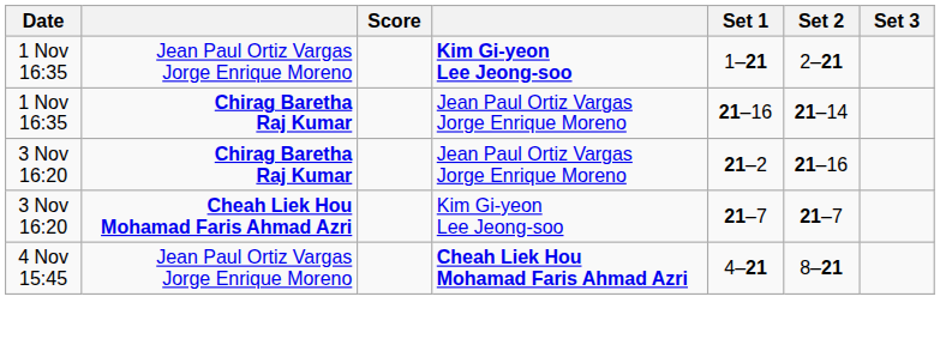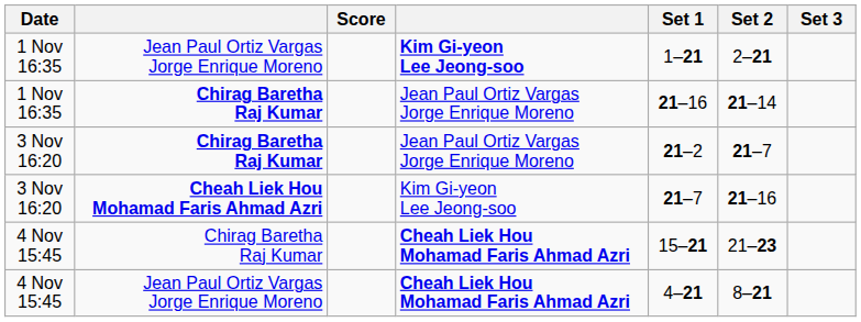 <table class="wikitable" style="font-size:90%; text-align:center">
 <tr>
 <th width="50">Date</th>
 <th width="200"></th>
 <th width="50">Score</th>
 <th width="200"></th>
 <th width="50">Set 1</th>
 <th width="50">Set 2</th>
 <th width="50">Set 3</th>
 </tr>
 <tr>
 <td>1 Nov<br>16:35</td>
 <td align="right"><a href='#'>Jean Paul Ortiz Vargas</a> <strong><br></strong><a href='#'>Jorge Enrique Moreno</a> <strong></strong></td>
 <td></td>
 <td align="left"><strong> <a href='#'>Kim Gi-yeon</a><br> <a href='#'>Lee Jeong-soo</a></strong></td>
 <td>1–<strong>21</strong></td>
 <td>2–<strong>21</strong></td>
 <td></td>
 </tr>
 <tr>
 <td>1 Nov<br>16:35</td>
 <td align="right"><strong><a href='#'>Chirag Baretha</a></strong> <strong><br><a href='#'>Raj Kumar</a> </strong></td>
 <td></td>
 <td align="left"> <a href='#'>Jean Paul Ortiz Vargas</a><br> <a href='#'>Jorge Enrique Moreno</a></td>
 <td><strong>21</strong>–16</td>
 <td><strong>21</strong>–14</td>
 <td></td>
 </tr>
 <tr>
 <td>3 Nov<br>16:20</td>
 <td align="right"><strong><a href='#'>Chirag Baretha</a></strong> <strong><br><a href='#'>Raj Kumar</a> </strong></td>
 <td></td>
 <td align="left"> <a href='#'>Jean Paul Ortiz Vargas</a><br> <a href='#'>Jorge Enrique Moreno</a></td>
 <td><strong>21</strong>–2</td>
-<td><strong>21</strong>–16</td>
+<td><strong>21</strong>–7</td>
 <td></td>
 </tr>
 <tr>
 <td>3 Nov<br>16:20</td>
 <td align="right"><strong><a href='#'>Cheah Liek Hou</a></strong> <strong><br><a href='#'>Mohamad Faris Ahmad Azri</a> </strong></td>
 <td></td>
 <td align="left"> <a href='#'>Kim Gi-yeon</a><br> <a href='#'>Lee Jeong-soo</a></td>
 <td><strong>21</strong>–7</td>
-<td><strong>21</strong>–7</td>
+<td><strong>21</strong>–16</td>
+<td></td>
+</tr>
+<tr>
+<td>4 Nov<br>15:45</td>
+<td align="right"><a href='#'>Chirag Baretha</a> <br><a href='#'>Raj Kumar</a> </td>
+<td></td>
+<td align="left"><strong> <a href='#'>Cheah Liek Hou</a><br> <a href='#'>Mohamad Faris Ahmad Azri</a></strong></td>
+<td>15–<strong>21</strong></td>
+<td>21–<strong>23</strong></td>
 <td></td>
 </tr>
 <tr>
 <td>4 Nov<br>15:45</td>
 <td align="right"><a href='#'>Jean Paul Ortiz Vargas</a> <strong><br></strong><a href='#'>Jorge Enrique Moreno</a> <strong></strong></td>
 <td></td>
 <td align="left"><strong> <a href='#'>Cheah Liek Hou</a><br> <a href='#'>Mohamad Faris Ahmad Azri</a></strong></td>
 <td>4–<strong>21</strong></td>
 <td>8–<strong>21</strong></td>
 <td></td>
 </tr>
 </table>
